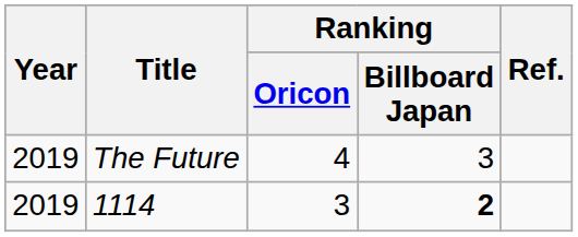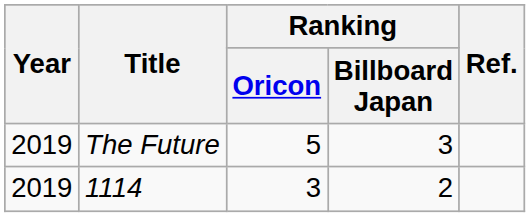 <table class="wikitable">
 <tr>
 <th rowspan="2">Year</th>
 <th rowspan="2">Title</th>
 <th colspan="2">Ranking</th>
 <th rowspan="2">Ref.</th>
 </tr>
 <tr>
 <th><a href='#'>Oricon</a></th>
 <th>Billboard<br>Japan</th>
 </tr>
 <tr>
 <td>2019</td>
 <td><em>The Future</em></td>
-<td align="right">4</td>
+<td align="right">5</td>
 <td align="right">3</td>
 <td></td>
 </tr>
 <tr>
 <td>2019</td>
 <td><em>1114</em></td>
 <td align="right">3 <br></td>
-<td align="right"><strong>2</strong></td>
+<td align="right">2</td>
 <td></td>
 </tr>
 </table>
